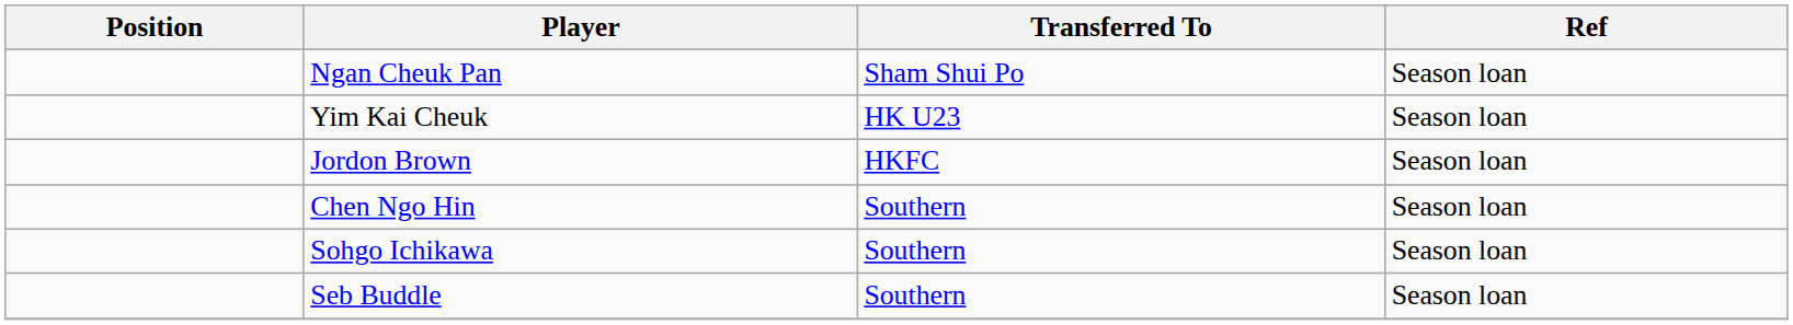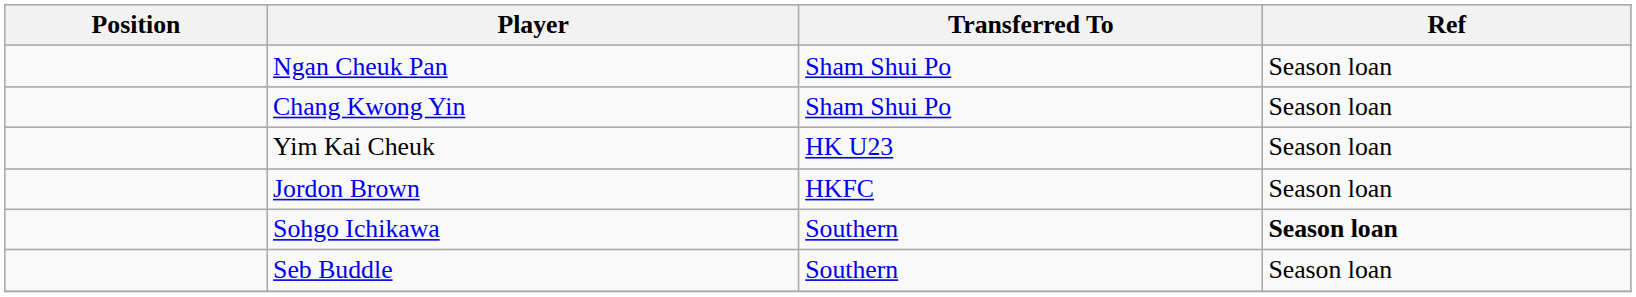 <table class="wikitable sortable" style="width:80%; text-align:center; font-size:100%; text-align:left;">
 <tr>
 <th>Position</th>
 <th>Player</th>
 <th>Transferred To</th>
 <th>Ref</th>
 </tr>
 <tr>
 <td></td>
 <td> <a href='#'>Ngan Cheuk Pan</a></td>
+<td> <a href='#'>Sham Shui Po</a></td>
+<td>Season loan</td>
+</tr>
+<tr>
+<td></td>
+<td> <a href='#'>Chang Kwong Yin</a></td>
 <td> <a href='#'>Sham Shui Po</a></td>
 <td>Season loan</td>
 </tr>
 <tr>
 <td></td>
 <td> Yim Kai Cheuk</td>
 <td> <a href='#'>HK U23</a></td>
 <td>Season loan</td>
 </tr>
 <tr>
 <td></td>
 <td> <a href='#'>Jordon Brown</a></td>
 <td> <a href='#'>HKFC</a></td>
 <td>Season loan</td>
 </tr>
 <tr>
 <td></td>
-<td> <a href='#'>Chen Ngo Hin</a></td>
-<td> <a href='#'>Southern</a></td>
-<td>Season loan</td>
-</tr>
-<tr>
-<td></td>
 <td> <a href='#'>Sohgo Ichikawa</a></td>
 <td> <a href='#'>Southern</a></td>
-<td>Season loan</td>
+<td><strong>Season loan</strong></td>
 </tr>
 <tr>
 <td></td>
 <td> <a href='#'>Seb Buddle</a></td>
 <td> <a href='#'>Southern</a></td>
 <td>Season loan</td>
 </tr>
 <tr>
 </tr>
 </table>
